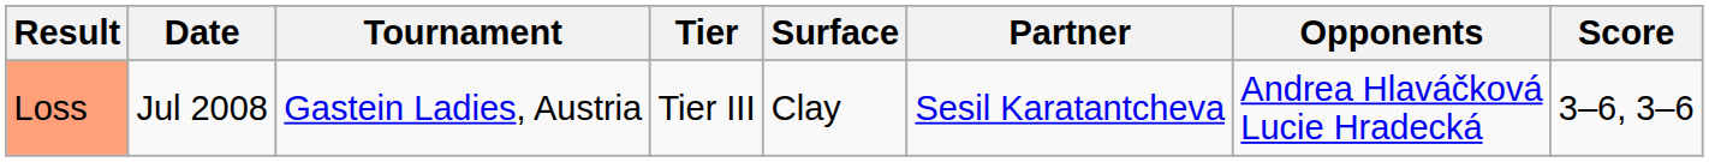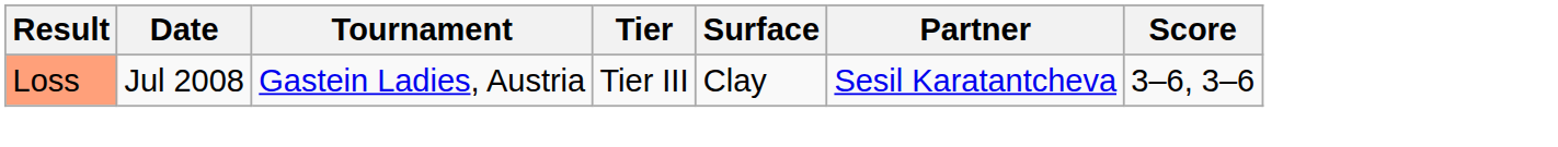 <table class=wikitable>
 <tr>
 <th>Result</th>
 <th>Date</th>
 <th>Tournament</th>
 <th>Tier</th>
 <th>Surface</th>
 <th>Partner</th>
-<th>Opponents</th>
 <th class="unsortable">Score</th>
 </tr>
 <tr>
 <td style="background:#ffa07a;">Loss</td>
 <td>Jul 2008</td>
 <td><a href='#'>Gastein Ladies</a>, Austria</td>
 <td>Tier III</td>
 <td>Clay</td>
 <td> <a href='#'>Sesil Karatantcheva</a></td>
-<td> <a href='#'>Andrea Hlaváčková</a> <br>  <a href='#'>Lucie Hradecká</a></td>
 <td>3–6, 3–6</td>
 </tr>
 </table>
